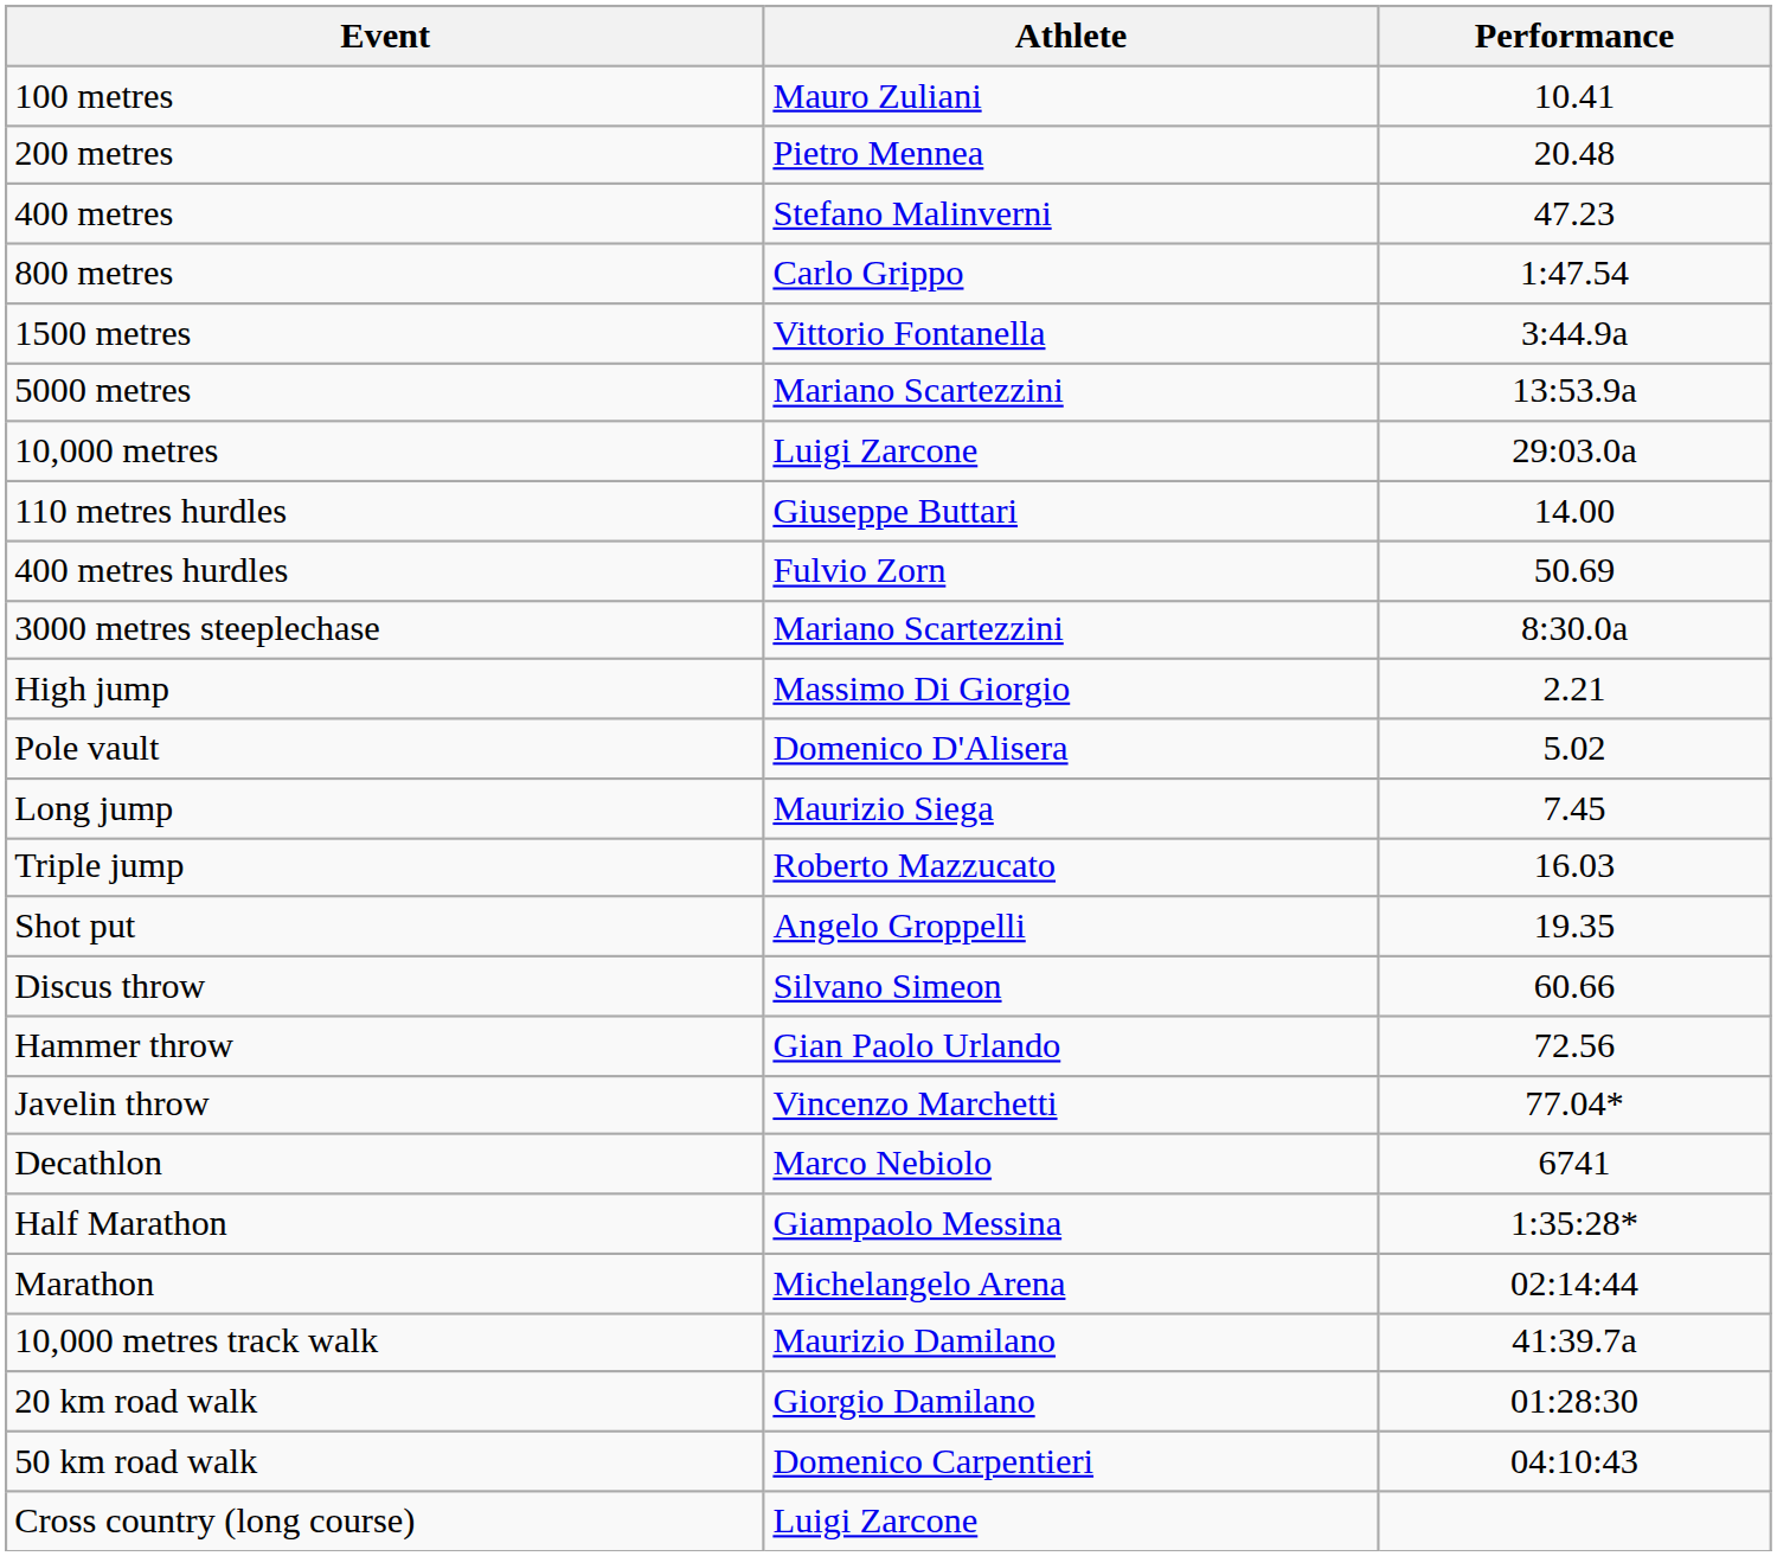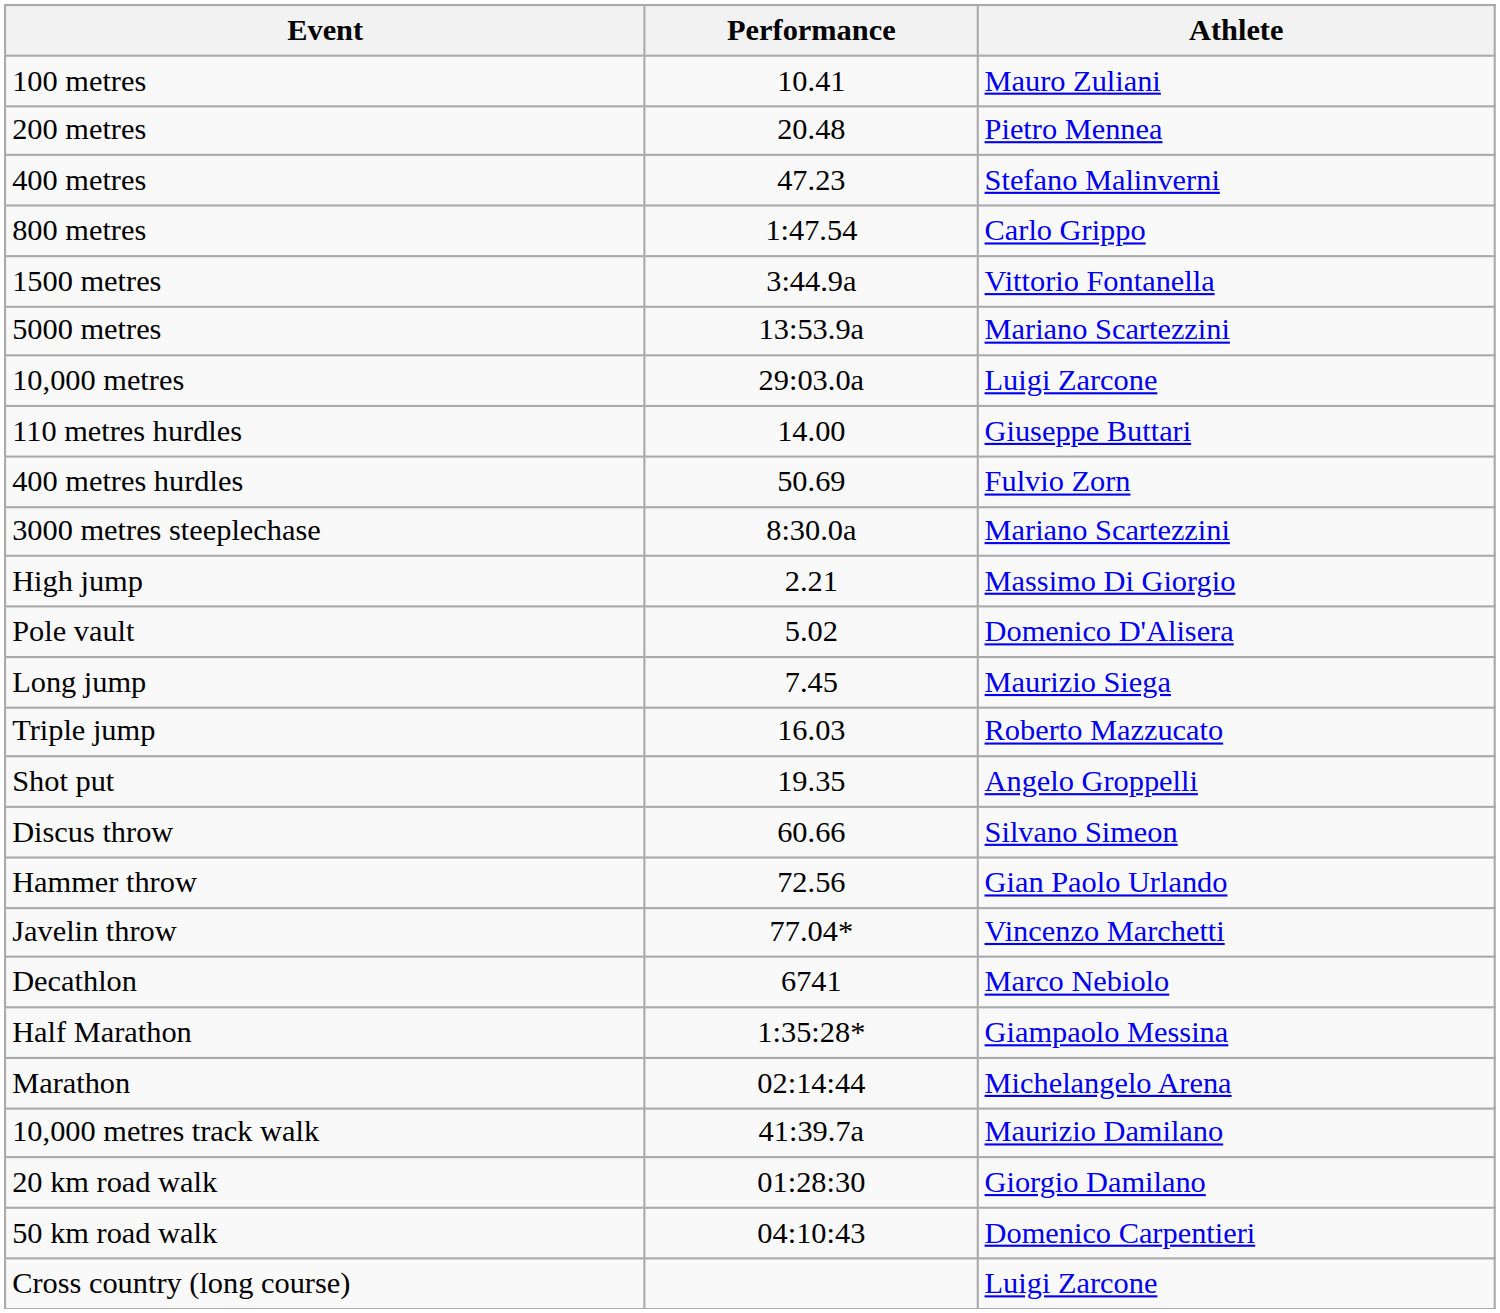 <table class="wikitable" width=80% style="font-size:90%; text-align:left;">
 <tr>
 <th>Event</th>
+<th>Performance</th>
 <th>Athlete</th>
-<th>Performance</th>
 </tr>
 <tr>
 <td>100 metres</td>
+<td align=center>10.41</td>
 <td><a href='#'>Mauro Zuliani</a></td>
-<td align=center>10.41</td>
 </tr>
 <tr>
 <td>200 metres</td>
+<td align=center>20.48</td>
 <td><a href='#'>Pietro Mennea</a></td>
-<td align=center>20.48</td>
 </tr>
 <tr>
 <td>400 metres</td>
+<td align=center>47.23</td>
 <td><a href='#'>Stefano Malinverni</a></td>
-<td align=center>47.23</td>
 </tr>
 <tr>
 <td>800 metres</td>
+<td align=center>1:47.54</td>
 <td><a href='#'>Carlo Grippo</a></td>
-<td align=center>1:47.54</td>
 </tr>
 <tr>
 <td>1500 metres</td>
+<td align=center>3:44.9a</td>
 <td><a href='#'>Vittorio Fontanella</a></td>
-<td align=center>3:44.9a</td>
 </tr>
 <tr>
 <td>5000 metres</td>
+<td align=center>13:53.9a</td>
 <td><a href='#'>Mariano Scartezzini</a></td>
-<td align=center>13:53.9a</td>
 </tr>
 <tr>
 <td>10,000 metres</td>
+<td align=center>29:03.0a</td>
 <td><a href='#'>Luigi Zarcone</a></td>
-<td align=center>29:03.0a</td>
 </tr>
 <tr>
 <td>110 metres hurdles</td>
+<td align=center>14.00</td>
 <td><a href='#'>Giuseppe Buttari</a></td>
-<td align=center>14.00</td>
 </tr>
 <tr>
 <td>400 metres hurdles</td>
+<td align=center>50.69</td>
 <td><a href='#'>Fulvio Zorn</a></td>
-<td align=center>50.69</td>
 </tr>
 <tr>
 <td>3000 metres steeplechase</td>
+<td align=center>8:30.0a</td>
 <td><a href='#'>Mariano Scartezzini</a></td>
-<td align=center>8:30.0a</td>
 </tr>
 <tr>
 <td>High jump</td>
+<td align=center>2.21</td>
 <td><a href='#'>Massimo Di Giorgio</a></td>
-<td align=center>2.21</td>
 </tr>
 <tr>
 <td>Pole vault</td>
+<td align=center>5.02</td>
 <td><a href='#'>Domenico D'Alisera</a></td>
-<td align=center>5.02</td>
 </tr>
 <tr>
 <td>Long jump</td>
+<td align=center>7.45</td>
 <td><a href='#'>Maurizio Siega</a></td>
-<td align=center>7.45</td>
 </tr>
 <tr>
 <td>Triple jump</td>
+<td align=center>16.03</td>
 <td><a href='#'>Roberto Mazzucato</a></td>
-<td align=center>16.03</td>
 </tr>
 <tr>
 <td>Shot put</td>
+<td align=center>19.35</td>
 <td><a href='#'>Angelo Groppelli</a></td>
-<td align=center>19.35</td>
 </tr>
 <tr>
 <td>Discus throw</td>
+<td align=center>60.66</td>
 <td><a href='#'>Silvano Simeon</a></td>
-<td align=center>60.66</td>
 </tr>
 <tr>
 <td>Hammer throw</td>
+<td align=center>72.56</td>
 <td><a href='#'>Gian Paolo Urlando</a></td>
-<td align=center>72.56</td>
 </tr>
 <tr>
 <td>Javelin throw</td>
+<td align=center>77.04*</td>
 <td><a href='#'>Vincenzo Marchetti</a></td>
-<td align=center>77.04*</td>
 </tr>
 <tr>
 <td>Decathlon</td>
+<td align=center>6741</td>
 <td><a href='#'>Marco Nebiolo</a></td>
-<td align=center>6741</td>
 </tr>
 <tr>
 <td>Half Marathon</td>
+<td align=center>1:35:28*</td>
 <td><a href='#'>Giampaolo Messina</a></td>
-<td align=center>1:35:28*</td>
 </tr>
 <tr>
 <td>Marathon</td>
+<td align=center>02:14:44</td>
 <td><a href='#'>Michelangelo Arena</a></td>
-<td align=center>02:14:44</td>
 </tr>
 <tr>
 <td>10,000 metres track walk</td>
+<td align=center>41:39.7a</td>
 <td><a href='#'>Maurizio Damilano</a></td>
-<td align=center>41:39.7a</td>
 </tr>
 <tr>
 <td>20 km road walk</td>
+<td align=center>01:28:30</td>
 <td><a href='#'>Giorgio Damilano</a></td>
-<td align=center>01:28:30</td>
 </tr>
 <tr>
 <td>50 km road walk</td>
+<td align=center>04:10:43</td>
 <td><a href='#'>Domenico Carpentieri</a></td>
-<td align=center>04:10:43</td>
 </tr>
 <tr>
 <td>Cross country (long course)</td>
+<td align=center></td>
 <td><a href='#'>Luigi Zarcone</a></td>
-<td align=center></td>
 </tr>
 </table>
